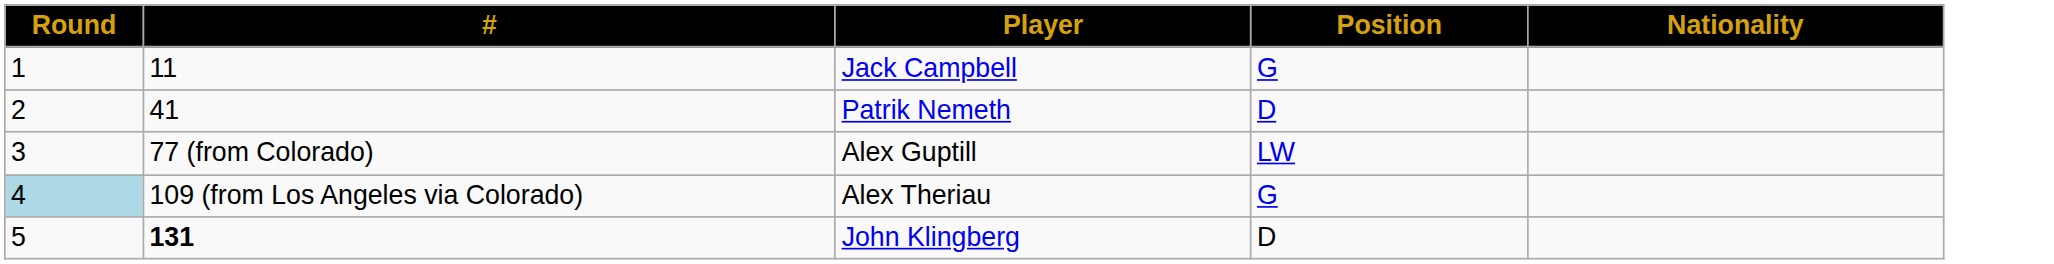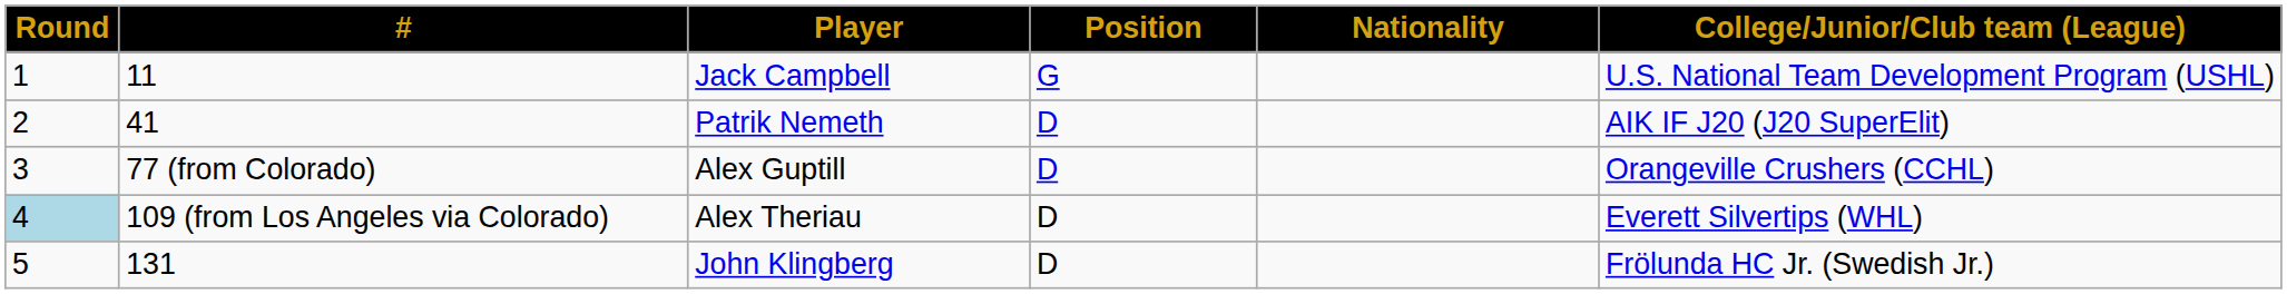 <table class="wikitable">
 <tr>
 <th style="background:black;color:#D5A10E;" width="5%">Round</th>
 <th style="background:black;color:#D5A10E;" width="25%">#</th>
 <th style="background:black;color:#D5A10E;" width="15%">Player</th>
 <th style="background:black;color:#D5A10E;" width="10%">Position</th>
 <th style="background:black;color:#D5A10E;" width="15%">Nationality</th>
+<th style="background:black;color:#D5A10E;" width="100%">College/Junior/Club team (League)</th>
 </tr>
 <tr>
 <td>1</td>
 <td>11</td>
 <td><a href='#'>Jack Campbell</a></td>
 <td><a href='#'>G</a></td>
 <td></td>
+<td><a href='#'>U.S. National Team Development Program</a> (<a href='#'>USHL</a>)</td>
 </tr>
 <tr>
 <td>2</td>
 <td>41</td>
 <td><a href='#'>Patrik Nemeth</a></td>
 <td><a href='#'>D</a></td>
 <td></td>
+<td><a href='#'>AIK IF J20</a> (<a href='#'>J20 SuperElit</a>)</td>
 </tr>
 <tr>
 <td>3</td>
 <td>77 (from Colorado)</td>
 <td>Alex Guptill</td>
-<td><a href='#'>LW</a></td>
+<td><a href='#'>D</a></td>
 <td></td>
+<td><a href='#'>Orangeville Crushers</a> (<a href='#'>CCHL</a>)</td>
 </tr>
 <tr>
 <td style="background: lightblue;">4</td>
 <td>109 (from Los Angeles via Colorado)</td>
 <td>Alex Theriau</td>
-<td><a href='#'>G</a></td>
+<td>D</td>
 <td></td>
+<td><a href='#'>Everett Silvertips</a> (<a href='#'>WHL</a>)</td>
 </tr>
 <tr>
 <td>5</td>
-<td><strong>131</strong></td>
+<td>131</td>
 <td><a href='#'>John Klingberg</a></td>
 <td>D</td>
 <td></td>
+<td><a href='#'>Frölunda HC</a> Jr. (Swedish Jr.)</td>
 </tr>
 </table>
